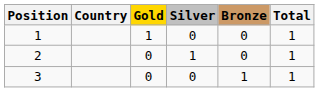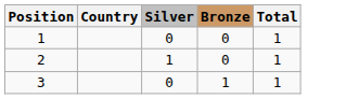 <table class="wikitable">
 <tr>
 <th>Position</th>
 <th>Country</th>
-<td align=center bgcolor=gold><strong>Gold</strong></td>
 <td align=center bgcolor=silver><strong>Silver</strong></td>
 <td align=center bgcolor=cc9966><strong>Bronze</strong></td>
 <th>Total</th>
 </tr>
 <tr align=center>
 <td>1</td>
 <td align=left></td>
-<td>1</td>
 <td>0</td>
 <td>0</td>
 <td>1</td>
 </tr>
 <tr align=center>
 <td>2</td>
 <td align=left></td>
-<td>0</td>
 <td>1</td>
 <td>0</td>
 <td>1</td>
 </tr>
 <tr align=center>
 <td>3</td>
 <td align=left></td>
 <td>0</td>
-<td>0</td>
 <td>1</td>
 <td>1</td>
 </tr>
 </table>
